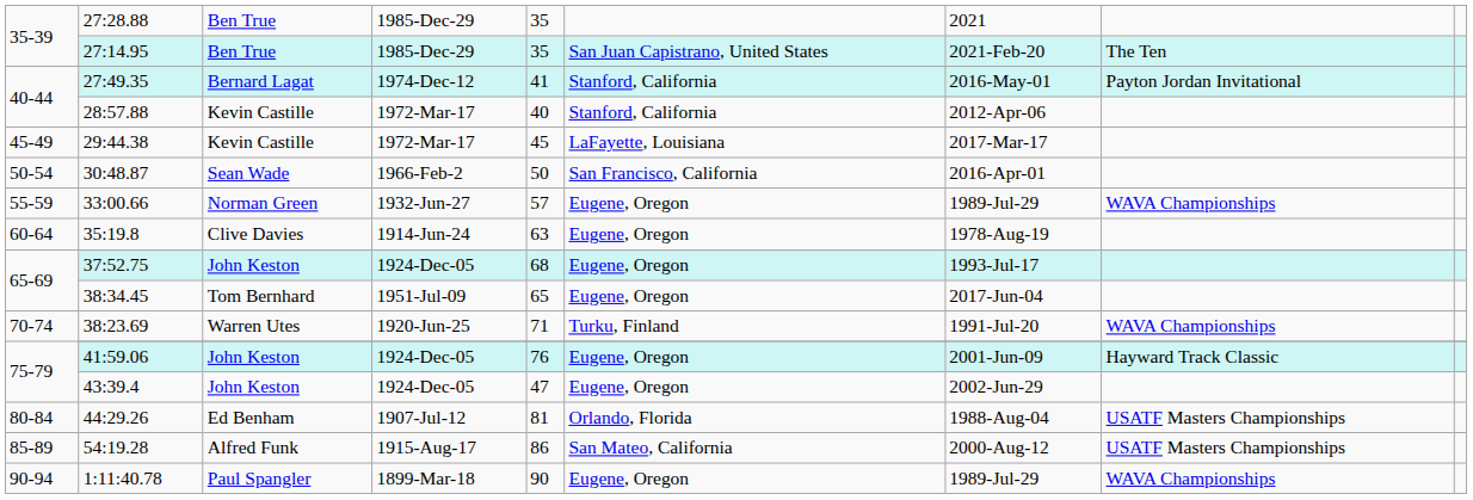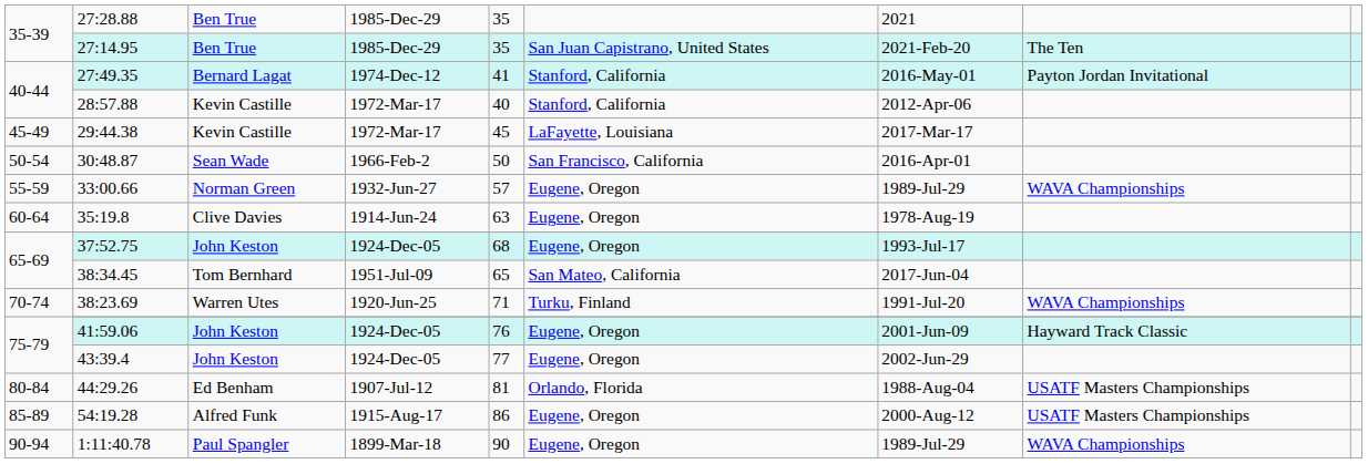 <table class="wikitable" style="font-size:95%; width: 95%">
 <tr>
 <td rowspan=2>35-39</td>
 <td>27:28.88</td>
 <td><a href='#'>Ben True</a></td>
 <td>1985-Dec-29</td>
 <td>35</td>
 <td></td>
 <td>2021</td>
 <td></td>
 <td></td>
 </tr>
 <tr style="background:#cef6f5;">
 <td>27:14.95</td>
 <td><a href='#'>Ben True</a></td>
 <td>1985-Dec-29</td>
 <td>35</td>
 <td><a href='#'>San Juan Capistrano</a>, United States</td>
 <td>2021-Feb-20</td>
 <td>The Ten</td>
 <td></td>
 </tr>
 <tr>
 <td rowspan=3>40-44</td>
 </tr>
 <tr style="background:#cef6f5;">
 <td>27:49.35</td>
 <td><a href='#'>Bernard Lagat</a></td>
 <td>1974-Dec-12</td>
 <td>41</td>
 <td><a href='#'>Stanford</a>, California</td>
 <td>2016-May-01</td>
 <td>Payton Jordan Invitational</td>
 <td></td>
 </tr>
 <tr>
 <td>28:57.88</td>
 <td>Kevin Castille</td>
 <td>1972-Mar-17</td>
 <td>40</td>
 <td><a href='#'>Stanford</a>, California</td>
 <td>2012-Apr-06</td>
 <td></td>
 <td></td>
 </tr>
 <tr>
 <td>45-49</td>
 <td>29:44.38</td>
 <td>Kevin Castille</td>
 <td>1972-Mar-17</td>
 <td>45</td>
 <td><a href='#'>LaFayette</a>, Louisiana</td>
 <td>2017-Mar-17</td>
 <td></td>
 <td></td>
 </tr>
 <tr>
 <td>50-54</td>
 <td>30:48.87</td>
 <td><a href='#'>Sean Wade</a></td>
 <td>1966-Feb-2</td>
 <td>50</td>
 <td><a href='#'>San Francisco</a>, California</td>
 <td>2016-Apr-01</td>
 <td></td>
 <td></td>
 </tr>
 <tr>
 <td>55-59</td>
 <td>33:00.66</td>
 <td><a href='#'>Norman Green</a></td>
 <td>1932-Jun-27</td>
 <td>57</td>
 <td><a href='#'>Eugene</a>, Oregon</td>
 <td>1989-Jul-29</td>
 <td><a href='#'>WAVA Championships</a></td>
 <td></td>
 </tr>
 <tr>
 <td>60-64</td>
 <td>35:19.8</td>
 <td>Clive Davies</td>
 <td>1914-Jun-24</td>
 <td>63</td>
 <td><a href='#'>Eugene</a>, Oregon</td>
 <td>1978-Aug-19</td>
 <td></td>
 <td></td>
 </tr>
 <tr>
 <td rowspan=3>65-69</td>
 </tr>
 <tr style="background:#cef6f5;">
 <td>37:52.75</td>
 <td><a href='#'>John Keston</a></td>
 <td>1924-Dec-05</td>
 <td>68</td>
 <td><a href='#'>Eugene</a>, Oregon</td>
 <td>1993-Jul-17</td>
 <td></td>
 <td></td>
 </tr>
 <tr>
 <td>38:34.45</td>
 <td>Tom Bernhard</td>
 <td>1951-Jul-09</td>
 <td>65</td>
-<td><a href='#'>Eugene</a>, Oregon</td>
+<td><a href='#'>San Mateo</a>, California</td>
 <td>2017-Jun-04</td>
 <td></td>
 <td></td>
 </tr>
 <tr>
 <td>70-74</td>
 <td>38:23.69</td>
 <td>Warren Utes</td>
 <td>1920-Jun-25</td>
 <td>71</td>
 <td><a href='#'>Turku</a>, Finland</td>
 <td>1991-Jul-20</td>
 <td><a href='#'>WAVA Championships</a></td>
 <td></td>
 </tr>
 <tr>
 <td rowspan=3>75-79</td>
 </tr>
 <tr style="background:#cef6f5;">
 <td>41:59.06</td>
 <td><a href='#'>John Keston</a></td>
 <td>1924-Dec-05</td>
 <td>76</td>
 <td><a href='#'>Eugene</a>, Oregon</td>
 <td>2001-Jun-09</td>
 <td>Hayward Track Classic</td>
 <td></td>
 </tr>
 <tr>
 <td>43:39.4</td>
 <td><a href='#'>John Keston</a></td>
 <td>1924-Dec-05</td>
-<td>47</td>
+<td>77</td>
 <td><a href='#'>Eugene</a>, Oregon</td>
 <td>2002-Jun-29</td>
 <td></td>
 <td></td>
 </tr>
 <tr>
 <td>80-84</td>
 <td>44:29.26</td>
 <td>Ed Benham</td>
 <td>1907-Jul-12</td>
 <td>81</td>
 <td><a href='#'>Orlando</a>, Florida</td>
 <td>1988-Aug-04</td>
 <td><a href='#'>USATF</a> Masters Championships</td>
 <td></td>
 </tr>
 <tr>
 <td>85-89</td>
 <td>54:19.28</td>
 <td>Alfred Funk</td>
 <td>1915-Aug-17</td>
 <td>86</td>
-<td><a href='#'>San Mateo</a>, California</td>
+<td><a href='#'>Eugene</a>, Oregon</td>
 <td>2000-Aug-12</td>
 <td><a href='#'>USATF</a> Masters Championships</td>
 <td></td>
 </tr>
 <tr>
 <td>90-94</td>
 <td>1:11:40.78</td>
 <td><a href='#'>Paul Spangler</a></td>
 <td>1899-Mar-18</td>
 <td>90</td>
 <td><a href='#'>Eugene</a>, Oregon</td>
 <td>1989-Jul-29</td>
 <td><a href='#'>WAVA Championships</a></td>
 <td></td>
 </tr>
 </table>
